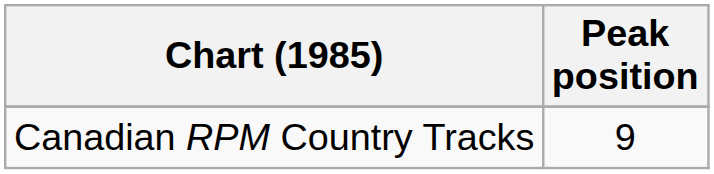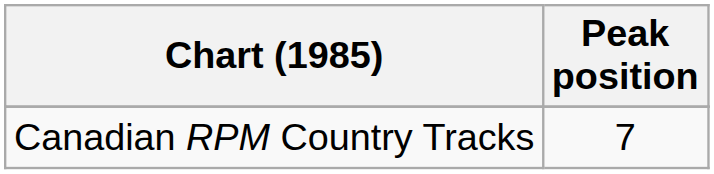 <table class="wikitable sortable">
 <tr>
 <th align="left">Chart (1985)</th>
 <th align="center">Peak<br>position</th>
 </tr>
 <tr>
 </tr>
 <tr>
 <td align="left">Canadian <em>RPM</em> Country Tracks</td>
-<td align="center">9</td>
+<td align="center">7</td>
 </tr>
 </table>
